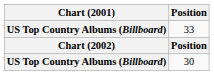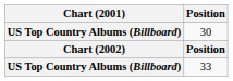 <table class="wikitable plainrowheaders" style="text-align:center">
 <tr>
 <th scope="col">Chart (2001)</th>
 <th scope="col">Position</th>
 </tr>
 <tr>
 <th scope="row">US Top Country Albums (<em>Billboard</em>)</th>
-<td>33</td>
+<td>30</td>
 </tr>
 <tr>
 <th scope="col">Chart (2002)</th>
 <th scope="col">Position</th>
 </tr>
 <tr>
 <th scope="row">US Top Country Albums (<em>Billboard</em>)</th>
-<td>30</td>
+<td>33</td>
 </tr>
 </table>
